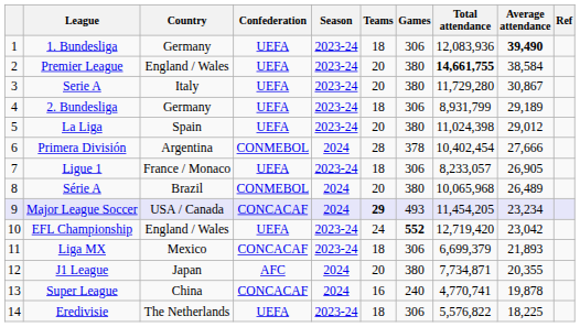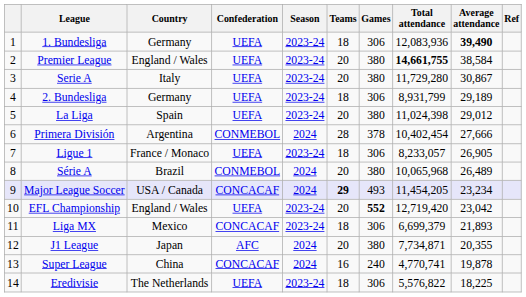 <table class="wikitable sortable" style="text-align:center">
 <tr>
 <th style=font-size:85%></th>
 <th style=font-size:85% class=unsortable>League</th>
 <th style=font-size:85% class=unsortable>Country</th>
 <th style=font-size:85% class=unsortable>Confederation</th>
 <th style=font-size:85% class=unsortable>Season</th>
 <th style=font-size:85%>Teams</th>
 <th style=font-size:85%>Games</th>
 <th style=font-size:85%>Total<br>attendance</th>
 <th style=font-size:85%>Average<br>attendance</th>
 <th style=font-size:85% class=unsortable>Ref</th>
 </tr>
 <tr>
 <td>1</td>
 <td><a href='#'>1. Bundesliga</a></td>
 <td>Germany</td>
 <td><a href='#'>UEFA</a></td>
 <td><a href='#'>2023-24</a></td>
 <td>18</td>
 <td>306</td>
 <td>12,083,936</td>
 <td><strong>39,490</strong></td>
 <td></td>
 </tr>
 <tr>
 <td>2</td>
 <td><a href='#'>Premier League</a></td>
 <td>England / Wales</td>
 <td><a href='#'>UEFA</a></td>
 <td><a href='#'>2023-24</a></td>
 <td>20</td>
 <td>380</td>
 <td><strong>14,661,755</strong></td>
 <td>38,584</td>
 <td></td>
 </tr>
 <tr>
 <td>3</td>
 <td><a href='#'>Serie A</a></td>
 <td>Italy</td>
 <td><a href='#'>UEFA</a></td>
 <td><a href='#'>2023-24</a></td>
 <td>20</td>
 <td>380</td>
 <td>11,729,280</td>
 <td>30,867</td>
 <td></td>
 </tr>
 <tr>
 <td>4</td>
 <td><a href='#'>2. Bundesliga</a></td>
 <td>Germany</td>
 <td><a href='#'>UEFA</a></td>
 <td><a href='#'>2023-24</a></td>
 <td>18</td>
 <td>306</td>
 <td>8,931,799</td>
 <td>29,189</td>
 <td></td>
 </tr>
 <tr>
 <td>5</td>
 <td><a href='#'>La Liga</a></td>
 <td>Spain</td>
 <td><a href='#'>UEFA</a></td>
 <td><a href='#'>2023-24</a></td>
 <td>20</td>
 <td>380</td>
 <td>11,024,398</td>
 <td>29,012</td>
 <td></td>
 </tr>
 <tr>
 <td>6</td>
 <td><a href='#'>Primera División</a></td>
 <td>Argentina</td>
 <td><a href='#'>CONMEBOL</a></td>
 <td><a href='#'>2024</a></td>
 <td>28</td>
 <td>378</td>
 <td>10,402,454</td>
 <td>27,666</td>
 <td></td>
 </tr>
 <tr>
 <td>7</td>
 <td><a href='#'>Ligue 1</a></td>
 <td>France / Monaco</td>
 <td><a href='#'>UEFA</a></td>
 <td><a href='#'>2023-24</a></td>
 <td>18</td>
 <td>306</td>
 <td>8,233,057</td>
 <td>26,905</td>
 <td></td>
 </tr>
 <tr>
 <td>8</td>
 <td><a href='#'>Série A</a></td>
 <td>Brazil</td>
 <td><a href='#'>CONMEBOL</a></td>
 <td><a href='#'>2024</a></td>
 <td>20</td>
 <td>380</td>
 <td>10,065,968</td>
 <td>26,489</td>
 <td></td>
 </tr>
 <tr style="background:#E6E6FA;">
 <td>9</td>
 <td><a href='#'>Major League Soccer</a></td>
 <td>USA / Canada</td>
 <td><a href='#'>CONCACAF</a></td>
 <td><a href='#'>2024</a></td>
 <td><strong>29</strong></td>
 <td>493</td>
 <td>11,454,205</td>
 <td>23,234</td>
 <td></td>
 </tr>
 <tr>
 <td>10</td>
 <td><a href='#'>EFL Championship</a></td>
 <td>England / Wales</td>
 <td><a href='#'>UEFA</a></td>
 <td><a href='#'>2023-24</a></td>
-<td>24</td>
+<td>20</td>
 <td><strong>552</strong></td>
 <td>12,719,420</td>
 <td>23,042</td>
 <td></td>
 </tr>
 <tr>
 <td>11</td>
 <td><a href='#'>Liga MX</a></td>
 <td>Mexico</td>
 <td><a href='#'>CONCACAF</a></td>
 <td><a href='#'>2023-24</a></td>
 <td>18</td>
 <td>306</td>
 <td>6,699,379</td>
 <td>21,893</td>
 <td></td>
 </tr>
 <tr>
 <td>12</td>
 <td><a href='#'>J1 League</a></td>
 <td>Japan</td>
 <td><a href='#'>AFC</a></td>
 <td><a href='#'>2024</a></td>
 <td>20</td>
 <td>380</td>
 <td>7,734,871</td>
 <td>20,355</td>
 <td></td>
 </tr>
 <tr>
 <td>13</td>
 <td><a href='#'>Super League</a></td>
 <td>China</td>
 <td><a href='#'>CONCACAF</a></td>
 <td><a href='#'>2024</a></td>
 <td>16</td>
 <td>240</td>
 <td>4,770,741</td>
 <td>19,878</td>
 <td></td>
 </tr>
 <tr>
 <td>14</td>
 <td><a href='#'>Eredivisie</a></td>
 <td>The Netherlands</td>
 <td><a href='#'>UEFA</a></td>
 <td><a href='#'>2023-24</a></td>
 <td>18</td>
 <td>306</td>
 <td>5,576,822</td>
 <td>18,225</td>
 <td></td>
 </tr>
 </table>
